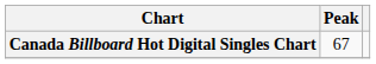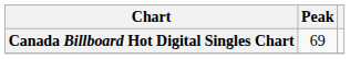 <table class="wikitable plainrowheaders sortable" style="text-align:center;">
 <tr>
 <th scope="col">Chart</th>
 <th scope="col">Peak</th>
 <th scope="col" class="unsortable"></th>
 </tr>
 <tr>
 <th scope="row">Canada <em>Billboard</em> Hot Digital Singles Chart</th>
-<td>67</td>
+<td>69</td>
 <td></td>
 </tr>
 <tr>
 </tr>
 </table>
